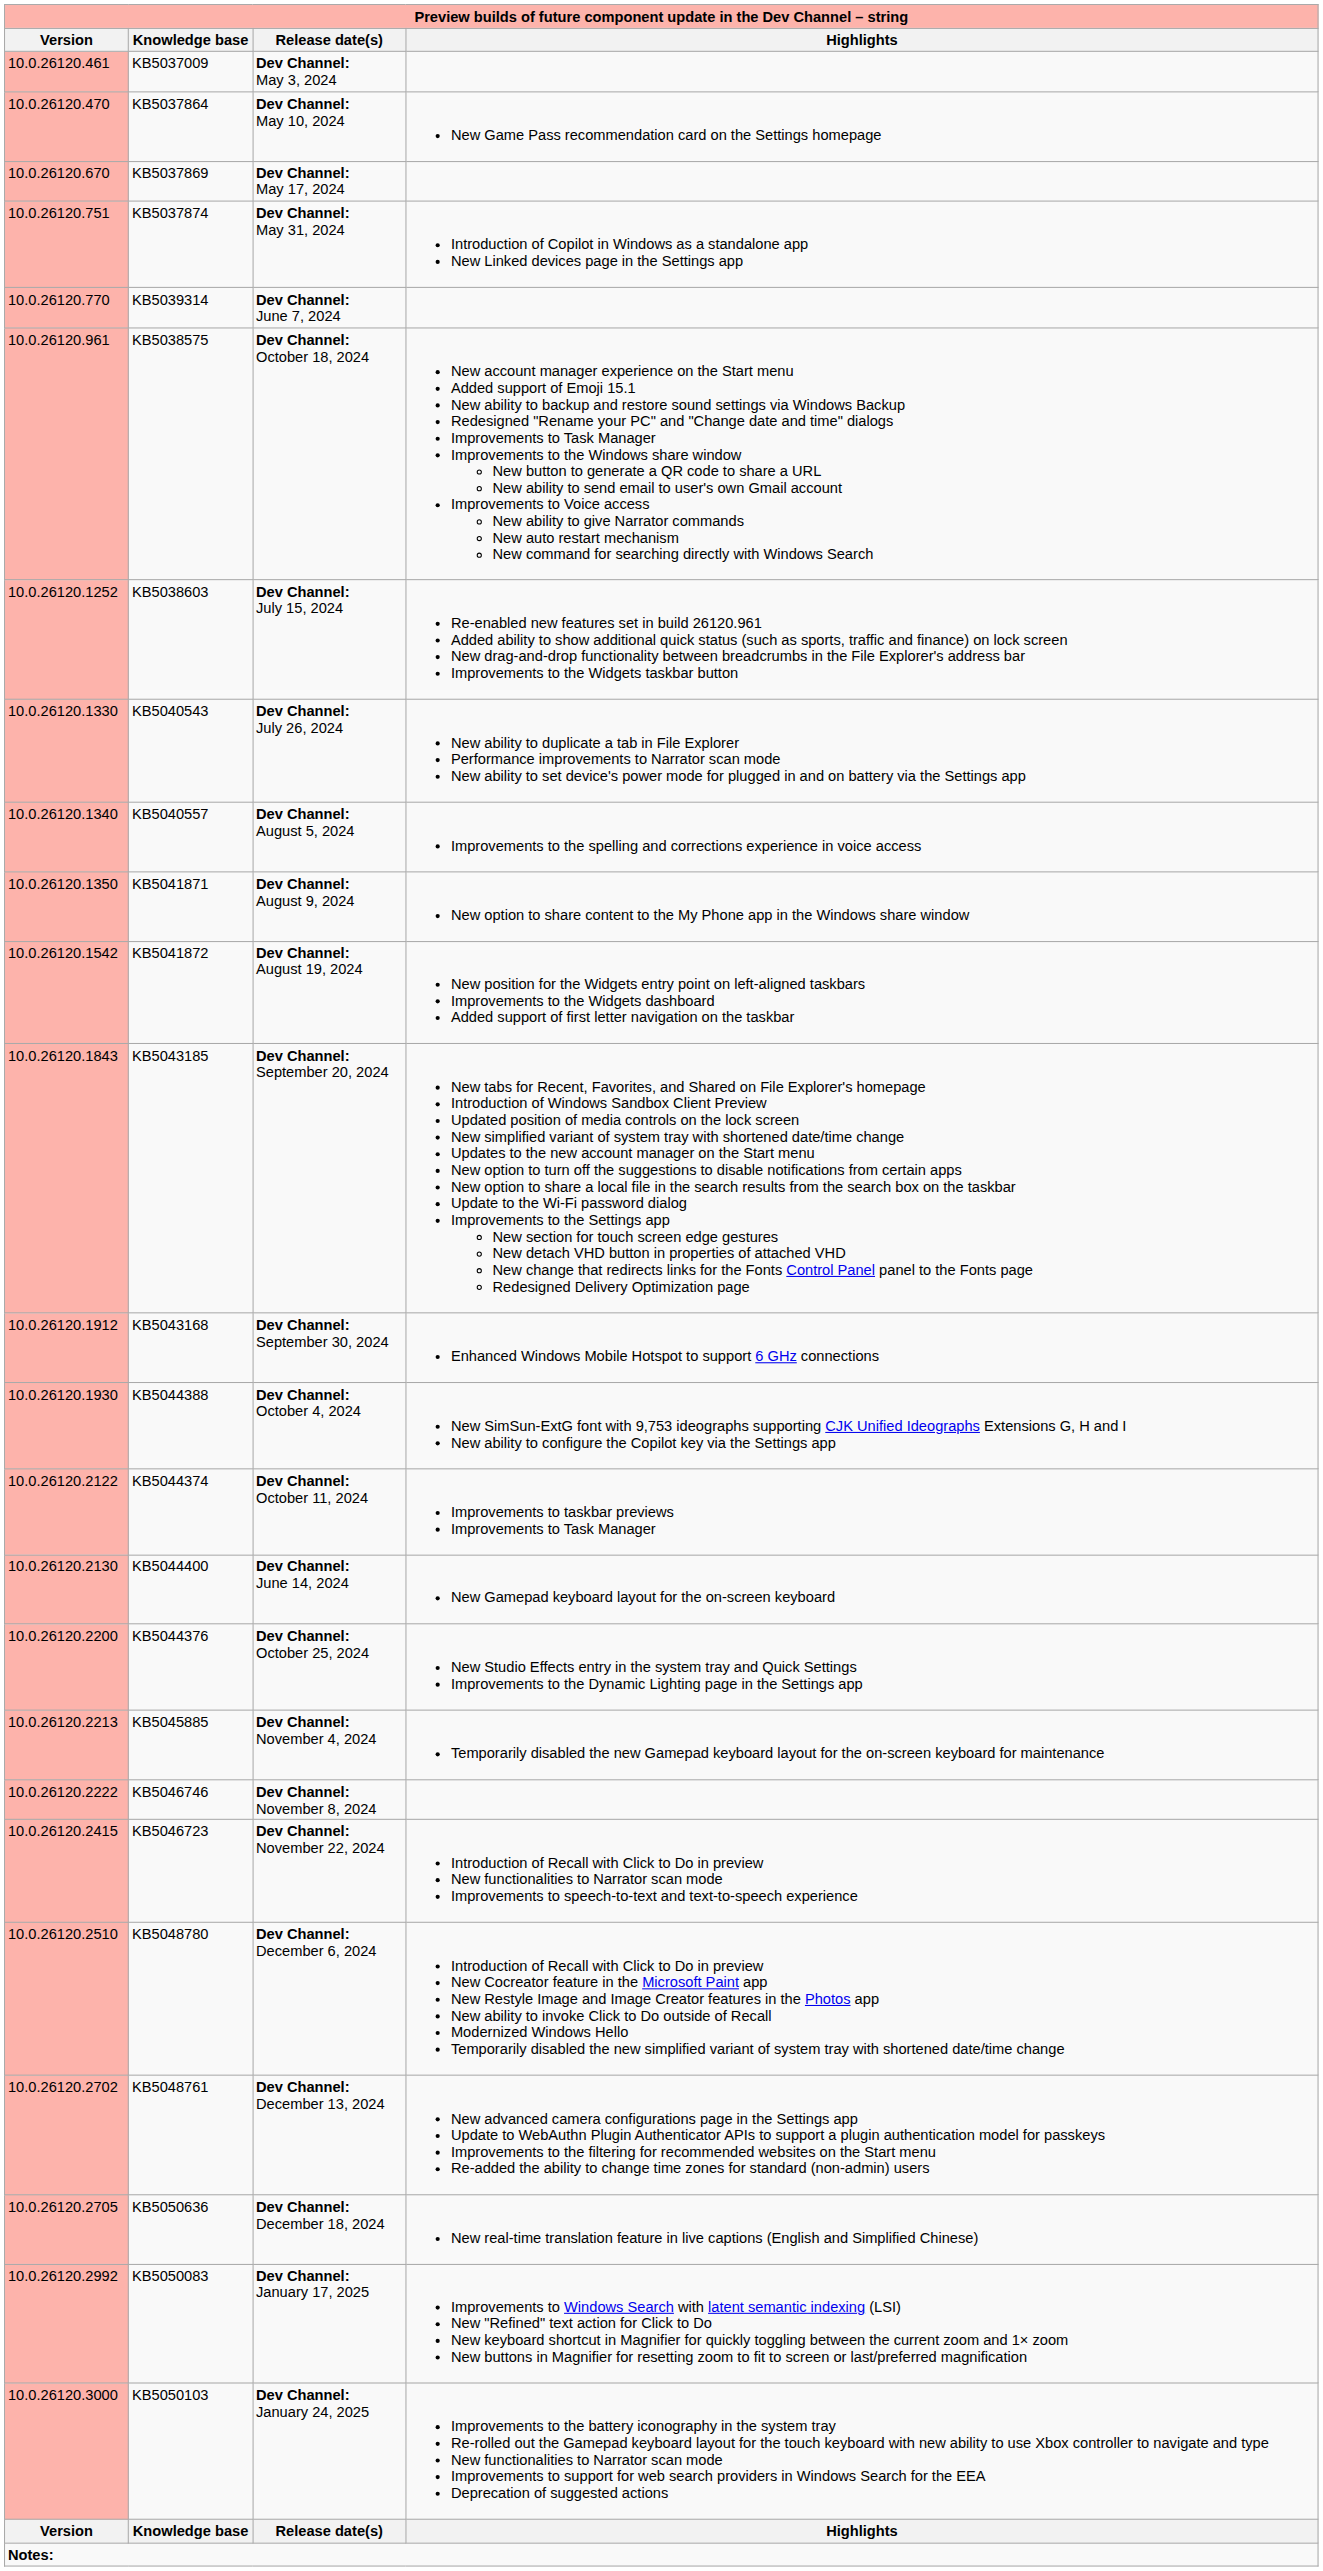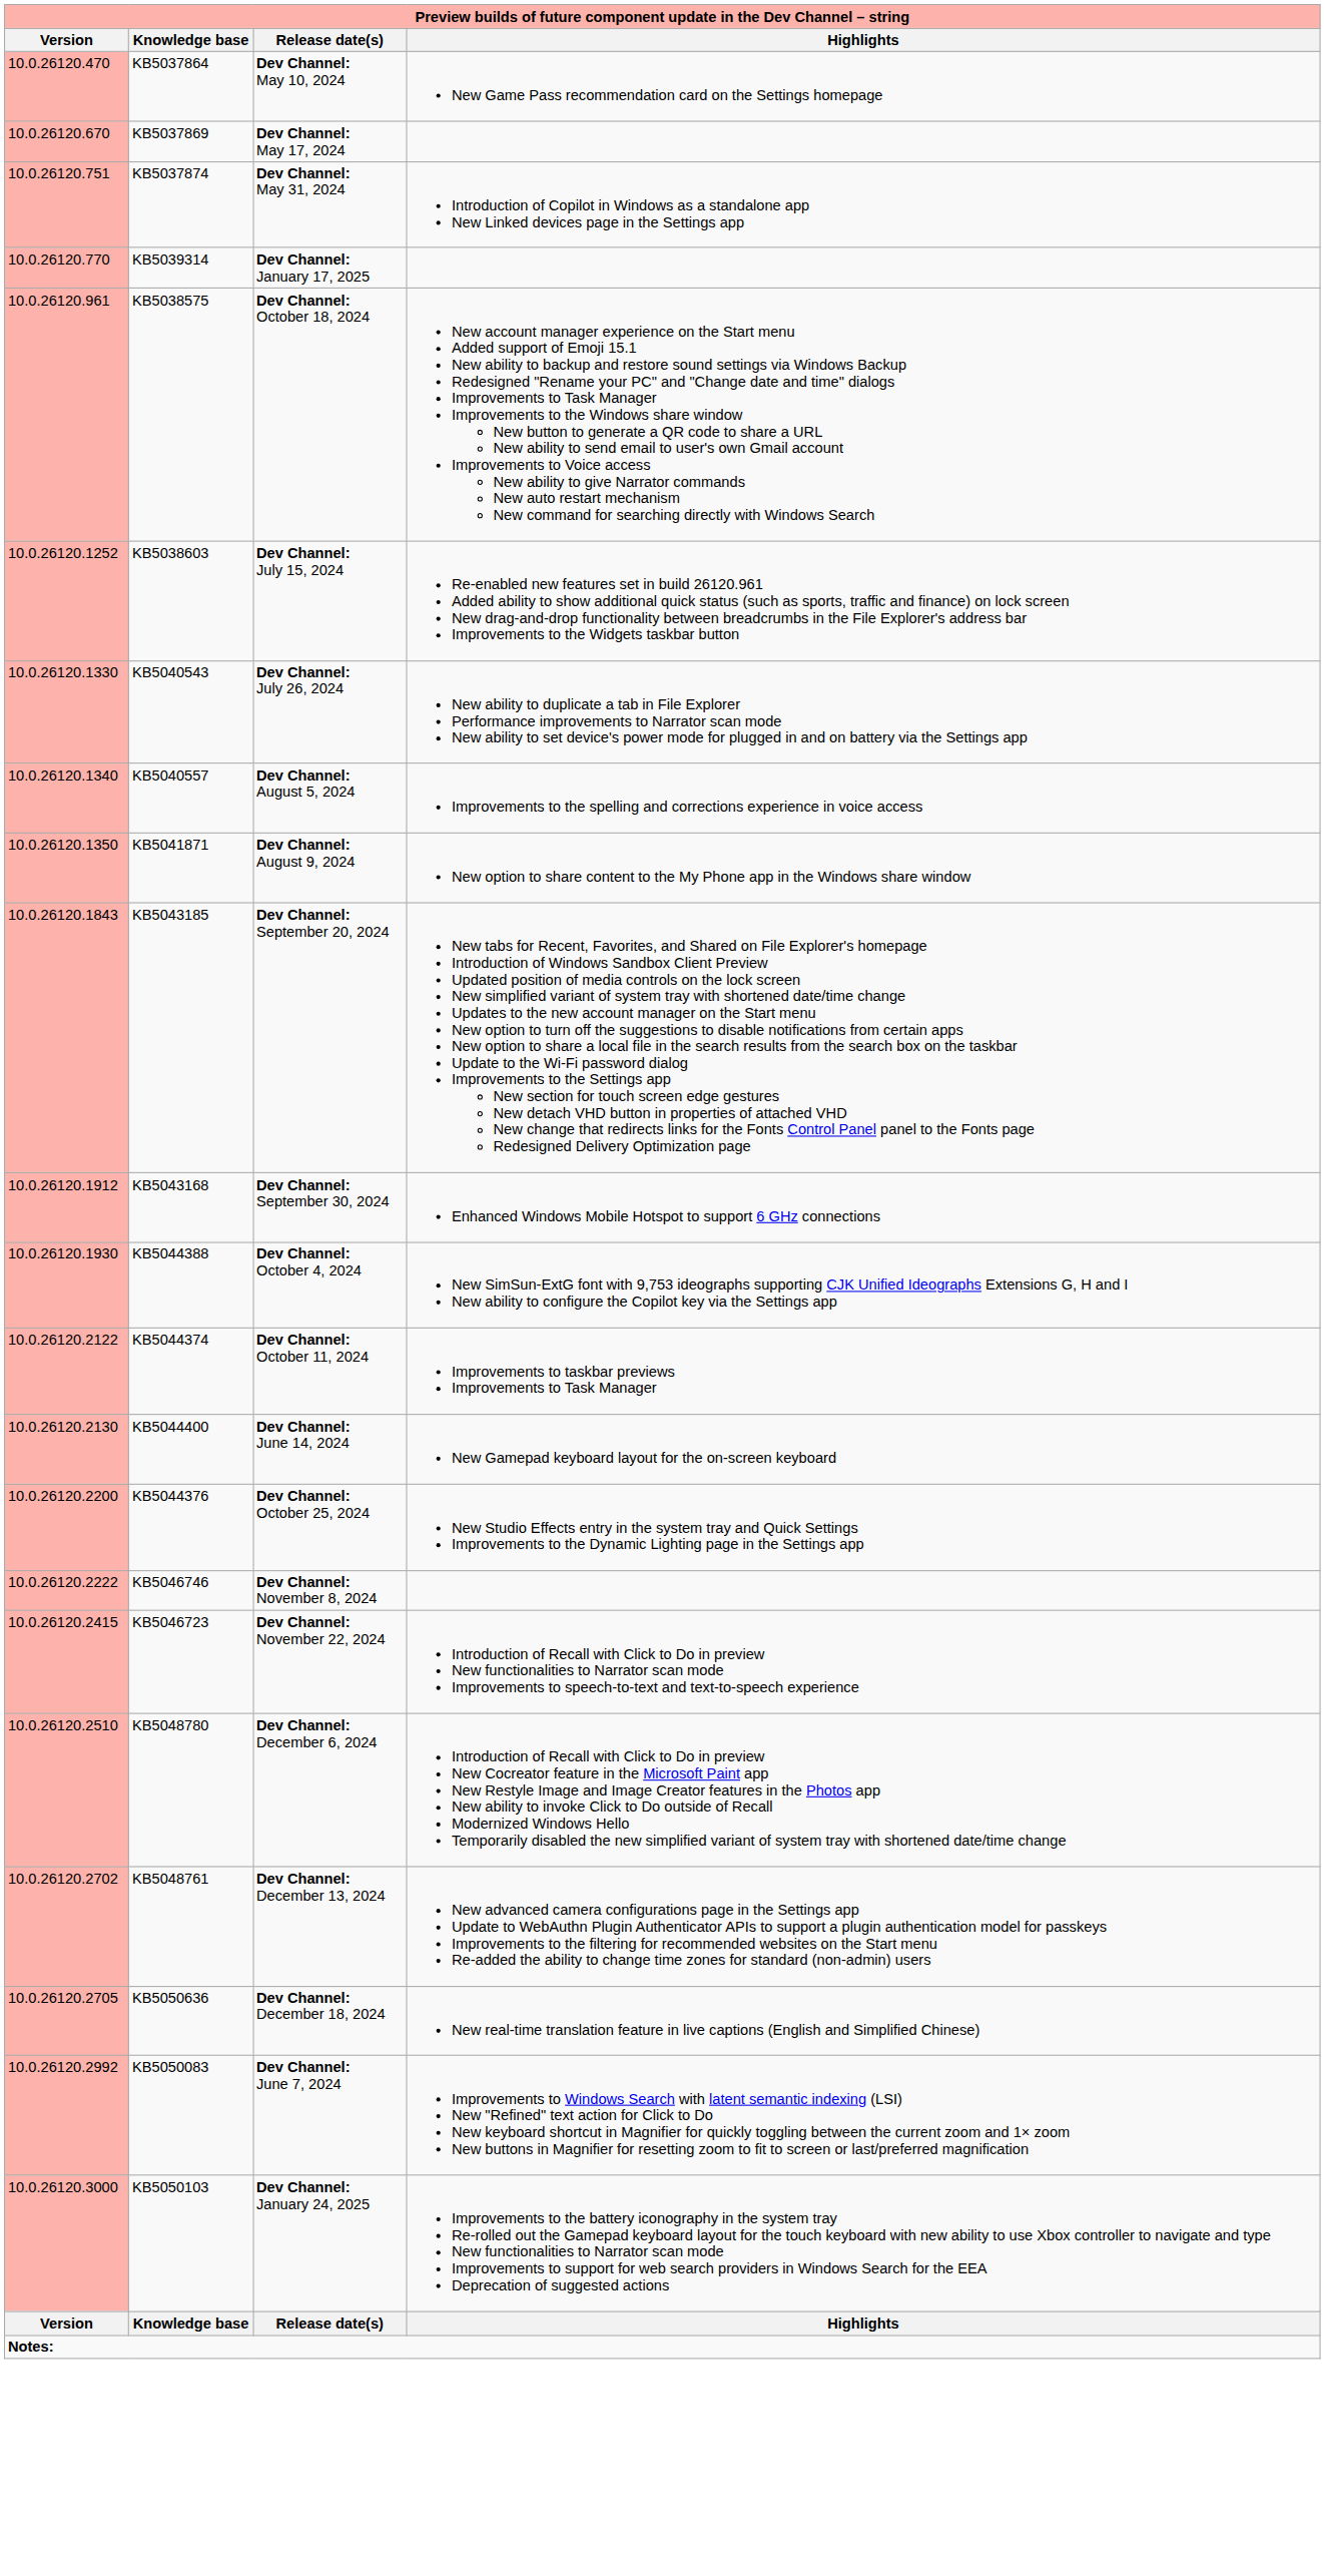 <table class="wikitable mw-collapsible mw-collapsed" style=width:100%;font-size:88%>
 <tr>
 <th colspan=4 style=background:#fdb3ab>Preview builds of future component update in the Dev Channel –  string</th>
 </tr>
 <tr>
 <th scope=col style=width:8em>Version</th>
 <th scope=col style=width:8em>Knowledge base</th>
 <th scope=col style=width:10em>Release date(s)</th>
 <th scope=col>Highlights</th>
-</tr>
-<tr valign=top>
-<td style=background:#fdb3ab>10.0.26120.461<br></td>
-<td>KB5037009</td>
-<td><strong>Dev Channel:</strong><br>May 3, 2024</td>
-<td></td>
 </tr>
 <tr valign=top>
 <td style=background:#fdb3ab>10.0.26120.470<br></td>
 <td>KB5037864</td>
 <td><strong>Dev Channel:</strong><br>May 10, 2024</td>
 <td><br><ul><li>New Game Pass recommendation card on the Settings homepage</li></ul></td>
 </tr>
 <tr valign=top>
 <td style=background:#fdb3ab>10.0.26120.670<br></td>
 <td>KB5037869</td>
 <td><strong>Dev Channel:</strong><br>May 17, 2024</td>
 <td></td>
 </tr>
 <tr valign=top>
 <td style=background:#fdb3ab>10.0.26120.751<br></td>
 <td>KB5037874</td>
 <td><strong>Dev Channel:</strong><br>May 31, 2024</td>
 <td><br><ul><li>Introduction of Copilot in Windows as a standalone app</li><li>New Linked devices page in the Settings app</li></ul></td>
 </tr>
 <tr valign=top>
 <td style=background:#fdb3ab>10.0.26120.770<br></td>
 <td>KB5039314</td>
-<td><strong>Dev Channel:</strong><br>June 7, 2024</td>
+<td><strong>Dev Channel:</strong><br>January 17, 2025</td>
 <td></td>
 </tr>
 <tr valign=top>
 <td style=background:#fdb3ab>10.0.26120.961<br></td>
 <td>KB5038575</td>
 <td><strong>Dev Channel:</strong><br>October 18, 2024</td>
 <td><br><ul><li>New account manager experience on the Start menu</li><li>Added support of Emoji 15.1</li><li>New ability to backup and restore sound settings via Windows Backup</li><li>Redesigned "Rename your PC" and "Change date and time" dialogs</li><li>Improvements to Task Manager</li><li>Improvements to the Windows share window<ul><li>New button to generate a QR code to share a URL</li><li>New ability to send email to user's own Gmail account</li></ul></li><li>Improvements to Voice access<ul><li>New ability to give Narrator commands</li><li>New auto restart mechanism</li><li>New command for searching directly with Windows Search</li></ul></li></ul></td>
 </tr>
 <tr valign=top>
 <td style=background:#fdb3ab>10.0.26120.1252<br></td>
 <td>KB5038603</td>
 <td><strong>Dev Channel:</strong><br>July 15, 2024</td>
 <td><br><ul><li>Re-enabled new features set in build 26120.961</li><li>Added ability to show additional quick status (such as sports, traffic and finance) on lock screen</li><li>New drag-and-drop functionality between breadcrumbs in the File Explorer's address bar</li><li>Improvements to the Widgets taskbar button</li></ul></td>
 </tr>
 <tr valign=top>
 <td style=background:#fdb3ab>10.0.26120.1330<br></td>
 <td>KB5040543</td>
 <td><strong>Dev Channel:</strong><br>July 26, 2024</td>
 <td><br><ul><li>New ability to duplicate a tab in File Explorer</li><li>Performance improvements to Narrator scan mode</li><li>New ability to set device's power mode for plugged in and on battery via the Settings app</li></ul></td>
 </tr>
 <tr valign=top>
 <td style=background:#fdb3ab>10.0.26120.1340<br></td>
 <td>KB5040557</td>
 <td><strong>Dev Channel:</strong><br>August 5, 2024</td>
 <td><br><ul><li>Improvements to the spelling and corrections experience in voice access</li></ul></td>
 </tr>
 <tr valign=top>
 <td style=background:#fdb3ab>10.0.26120.1350<br></td>
 <td>KB5041871</td>
 <td><strong>Dev Channel:</strong><br>August 9, 2024</td>
 <td><br><ul><li>New option to share content to the My Phone app in the Windows share window</li></ul></td>
-</tr>
-<tr valign=top>
-<td style=background:#fdb3ab>10.0.26120.1542<br></td>
-<td>KB5041872</td>
-<td><strong>Dev Channel:</strong><br>August 19, 2024</td>
-<td><br><ul><li>New position for the Widgets entry point on left-aligned taskbars</li><li>Improvements to the Widgets dashboard</li><li>Added support of first letter navigation on the taskbar</li></ul></td>
 </tr>
 <tr valign=top>
 <td style=background:#fdb3ab>10.0.26120.1843<br></td>
 <td>KB5043185</td>
 <td><strong>Dev Channel:</strong><br>September 20, 2024</td>
 <td><br><ul><li>New tabs for Recent, Favorites, and Shared on File Explorer's homepage</li><li>Introduction of Windows Sandbox Client Preview</li><li>Updated position of media controls on the lock screen</li><li>New simplified variant of system tray with shortened date/time change</li><li>Updates to the new account manager on the Start menu</li><li>New option to turn off the suggestions to disable notifications from certain apps</li><li>New option to share a local file in the search results from the search box on the taskbar</li><li>Update to the Wi-Fi password dialog</li><li>Improvements to the Settings app<ul><li>New section for touch screen edge gestures</li><li>New detach VHD button in properties of attached VHD</li><li>New change that redirects links for the Fonts <a href='#'>Control Panel</a> panel to the Fonts page</li><li>Redesigned Delivery Optimization page</li></ul></li></ul></td>
 </tr>
 <tr valign=top>
 <td style=background:#fdb3ab>10.0.26120.1912<br></td>
 <td>KB5043168</td>
 <td><strong>Dev Channel:</strong><br>September 30, 2024</td>
 <td><br><ul><li>Enhanced Windows Mobile Hotspot to support <a href='#'>6 GHz</a> connections</li></ul></td>
 </tr>
 <tr valign=top>
 <td style=background:#fdb3ab>10.0.26120.1930<br></td>
 <td>KB5044388</td>
 <td><strong>Dev Channel:</strong><br>October 4, 2024</td>
 <td><br><ul><li>New SimSun-ExtG font with 9,753 ideographs supporting <a href='#'>CJK Unified Ideographs</a> Extensions G, H and I</li><li>New ability to configure the Copilot key via the Settings app</li></ul></td>
 </tr>
 <tr valign=top>
 <td style=background:#fdb3ab>10.0.26120.2122<br></td>
 <td>KB5044374</td>
 <td><strong>Dev Channel:</strong><br>October 11, 2024</td>
 <td><br><ul><li>Improvements to taskbar previews</li><li>Improvements to Task Manager</li></ul></td>
 </tr>
 <tr valign=top>
 <td style=background:#fdb3ab>10.0.26120.2130<br></td>
 <td>KB5044400</td>
 <td><strong>Dev Channel:</strong><br>June 14, 2024</td>
 <td><br><ul><li>New Gamepad keyboard layout for the on-screen keyboard</li></ul></td>
 </tr>
 <tr valign=top>
 <td style=background:#fdb3ab>10.0.26120.2200<br></td>
 <td>KB5044376</td>
 <td><strong>Dev Channel:</strong><br>October 25, 2024</td>
 <td><br><ul><li>New Studio Effects entry in the system tray and Quick Settings</li><li>Improvements to the Dynamic Lighting page in the Settings app</li></ul></td>
 </tr>
 <tr valign=top>
-<td style=background:#fdb3ab>10.0.26120.2213<br></td>
-<td>KB5045885</td>
-<td><strong>Dev Channel:</strong><br>November 4, 2024</td>
-<td><br><ul><li>Temporarily disabled the new Gamepad keyboard layout for the on-screen keyboard for maintenance</li></ul></td>
-</tr>
-<tr valign=top>
 <td style=background:#fdb3ab>10.0.26120.2222<br></td>
 <td>KB5046746</td>
 <td><strong>Dev Channel:</strong><br>November 8, 2024</td>
 <td></td>
 </tr>
 <tr valign=top>
 <td style=background:#fdb3ab>10.0.26120.2415<br></td>
 <td>KB5046723</td>
 <td><strong>Dev Channel:</strong><br>November 22, 2024</td>
 <td><br><ul><li>Introduction of Recall with Click to Do in preview</li><li>New functionalities to Narrator scan mode</li><li>Improvements to speech-to-text and text-to-speech experience</li></ul></td>
 </tr>
 <tr valign=top>
 <td style=background:#fdb3ab>10.0.26120.2510<br></td>
 <td>KB5048780</td>
 <td><strong>Dev Channel:</strong><br>December 6, 2024</td>
 <td><br><ul><li>Introduction of Recall with Click to Do in preview</li><li>New Cocreator feature in the <a href='#'>Microsoft Paint</a> app</li><li>New Restyle Image and Image Creator features in the <a href='#'>Photos</a> app</li><li>New ability to invoke Click to Do outside of Recall</li><li>Modernized Windows Hello</li><li>Temporarily disabled the new simplified variant of system tray with shortened date/time change</li></ul></td>
 </tr>
 <tr valign=top>
 <td style=background:#fdb3ab>10.0.26120.2702<br></td>
 <td>KB5048761</td>
 <td><strong>Dev Channel:</strong><br>December 13, 2024</td>
 <td><br><ul><li>New advanced camera configurations page in the Settings app</li><li>Update to WebAuthn Plugin Authenticator APIs to support a plugin authentication model for passkeys</li><li>Improvements to the filtering for recommended websites on the Start menu</li><li>Re-added the ability to change time zones for standard (non-admin) users</li></ul></td>
 </tr>
 <tr valign=top>
 <td style=background:#fdb3ab>10.0.26120.2705<br></td>
 <td>KB5050636</td>
 <td><strong>Dev Channel:</strong><br>December 18, 2024</td>
 <td><br><ul><li>New real-time translation feature in live captions (English and Simplified Chinese)</li></ul></td>
 </tr>
 <tr valign=top>
 <td style=background:#fdb3ab>10.0.26120.2992<br></td>
 <td>KB5050083</td>
-<td><strong>Dev Channel:</strong><br>January 17, 2025</td>
+<td><strong>Dev Channel:</strong><br>June 7, 2024</td>
 <td><br><ul><li>Improvements to <a href='#'>Windows Search</a> with <a href='#'>latent semantic indexing</a> (LSI)</li><li>New "Refined" text action for Click to Do</li><li>New keyboard shortcut in Magnifier for quickly toggling between the current zoom and 1× zoom</li><li>New buttons in Magnifier for resetting zoom to fit to screen or last/preferred magnification</li></ul></td>
 </tr>
 <tr valign=top>
 <td style=background:#fdb3ab>10.0.26120.3000<br></td>
 <td>KB5050103</td>
 <td><strong>Dev Channel:</strong><br>January 24, 2025</td>
 <td><br><ul><li>Improvements to the battery iconography in the system tray</li><li>Re-rolled out the Gamepad keyboard layout for the touch keyboard with new ability to use Xbox controller to navigate and type</li><li>New functionalities to Narrator scan mode</li><li>Improvements to support for web search providers in Windows Search for the EEA</li><li>Deprecation of suggested actions</li></ul></td>
 </tr>
 <tr>
 <th>Version</th>
 <th>Knowledge base</th>
 <th>Release date(s)</th>
 <th>Highlights</th>
 </tr>
 <tr>
 <td class="wikitable mw-collapsible" colspan=4 style=text-align:left><strong>Notes:</strong></td>
 </tr>
 </table>
